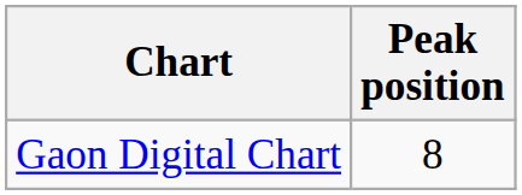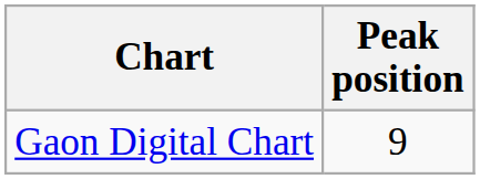 <table class="wikitable">
 <tr>
 <th>Chart</th>
 <th>Peak<br>position</th>
 </tr>
 <tr>
 <td><a href='#'>Gaon Digital Chart</a></td>
-<td align="center">8</td>
+<td align="center">9</td>
 </tr>
 </table>
